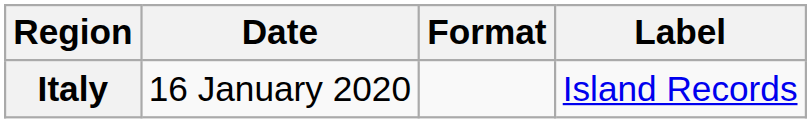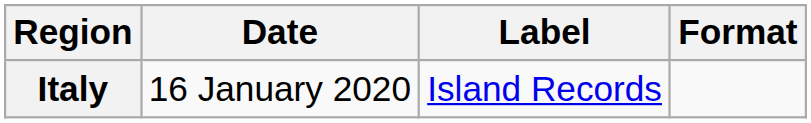 <table class="wikitable plainrowheaders" style="text-align:center;">
 <tr>
 <th>Region</th>
 <th>Date</th>
+<th>Label</th>
 <th>Format</th>
-<th>Label</th>
 </tr>
 <tr>
 <th scope="row">Italy</th>
 <td>16 January 2020</td>
+<td><a href='#'>Island Records</a></td>
 <td></td>
-<td><a href='#'>Island Records</a></td>
 </tr>
 </table>
